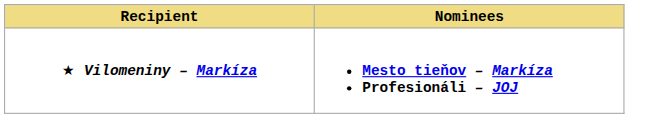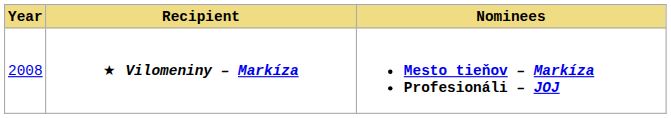 <table class=wikitable sortable style="background:white">
 <tr>
+<th style=background:#F0DC82>Year</th>
 <th style=background:#F0DC82 width=273>Recipient</th>
 <th style=background:#F0DC82 width=273 class=unsortable>Nominees</th>
 </tr>
 <tr>
+<td><a href='#'>2008</a></td>
 <td align=center>★ <strong><em>Vilomeniny<em> – <a href='#'>Markíza</a><strong></td>
 <td><strong><br><ul><li></em><a href='#'>Mesto tieňov</a><em> – <a href='#'>Markíza</a></li><li></em>Profesionáli<em> – <a href='#'>JOJ</a></li></ul></strong></td>
 </tr>
 </table>
